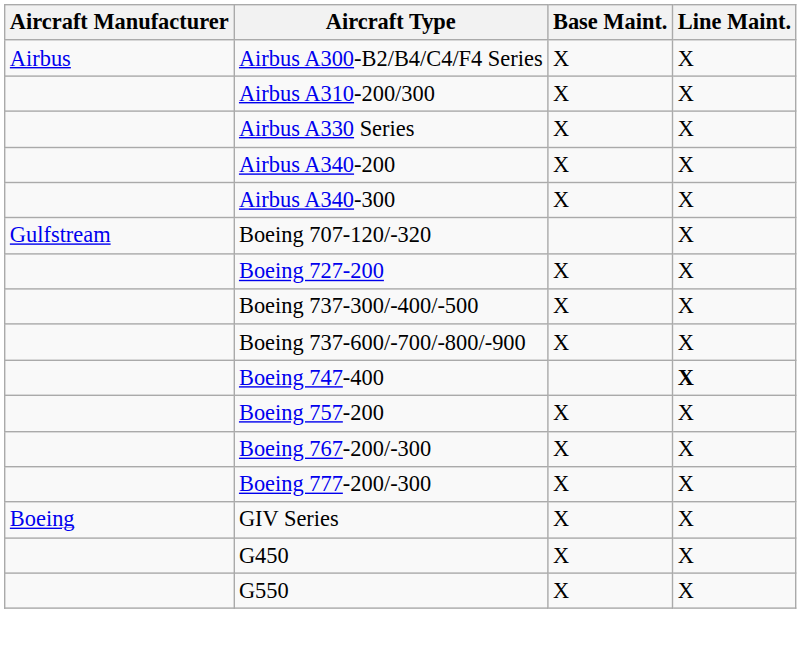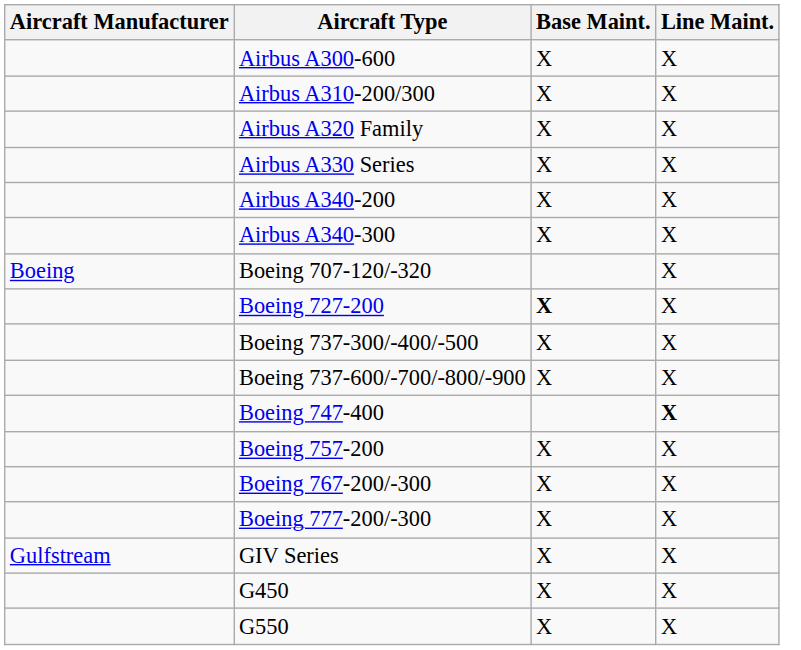 <table class="wikitable">
 <tr>
 <th>Aircraft Manufacturer</th>
 <th>Aircraft Type</th>
 <th>Base Maint.</th>
 <th>Line Maint.</th>
 </tr>
 <tr>
-<td><a href='#'>Airbus</a></td>
-<td><a href='#'>Airbus A300</a>-B2/B4/C4/F4 Series</td>
+<td></td>
+<td><a href='#'>Airbus A300</a>-600</td>
 <td>X</td>
 <td>X</td>
 </tr>
 <tr>
 <td></td>
 <td><a href='#'>Airbus A310</a>-200/300</td>
+<td>X</td>
+<td>X</td>
+</tr>
+<tr>
+<td></td>
+<td><a href='#'>Airbus A320</a> Family</td>
 <td>X</td>
 <td>X</td>
 </tr>
 <tr>
 <td></td>
 <td><a href='#'>Airbus A330</a> Series</td>
 <td>X</td>
 <td>X</td>
 </tr>
 <tr>
 <td></td>
 <td><a href='#'>Airbus A340</a>-200</td>
 <td>X</td>
 <td>X</td>
 </tr>
 <tr>
 <td></td>
 <td><a href='#'>Airbus A340</a>-300</td>
 <td>X</td>
 <td>X</td>
 </tr>
 <tr>
-<td><a href='#'>Gulfstream</a></td>
+<td><a href='#'>Boeing</a></td>
 <td>Boeing 707-120/-320</td>
 <td></td>
 <td>X</td>
 </tr>
 <tr>
 <td></td>
 <td><a href='#'>Boeing 727-200</a></td>
-<td>X</td>
+<td><strong>X</strong></td>
 <td>X</td>
 </tr>
 <tr>
 <td></td>
 <td>Boeing 737-300/-400/-500</td>
 <td>X</td>
 <td>X</td>
 </tr>
 <tr>
 <td></td>
 <td>Boeing 737-600/-700/-800/-900</td>
 <td>X</td>
 <td>X</td>
 </tr>
 <tr>
 <td></td>
 <td><a href='#'>Boeing 747</a>-400</td>
 <td></td>
 <td><strong>X</strong></td>
 </tr>
 <tr>
 <td></td>
 <td><a href='#'>Boeing 757</a>-200</td>
 <td>X</td>
 <td>X</td>
 </tr>
 <tr>
 <td></td>
 <td><a href='#'>Boeing 767</a>-200/-300</td>
 <td>X</td>
 <td>X</td>
 </tr>
 <tr>
 <td></td>
 <td><a href='#'>Boeing 777</a>-200/-300</td>
 <td>X</td>
 <td>X</td>
 </tr>
 <tr>
-<td><a href='#'>Boeing</a></td>
+<td><a href='#'>Gulfstream</a></td>
 <td>GIV Series</td>
 <td>X</td>
 <td>X</td>
 </tr>
 <tr>
 <td></td>
 <td>G450</td>
 <td>X</td>
 <td>X</td>
 </tr>
 <tr>
 <td></td>
 <td>G550</td>
 <td>X</td>
 <td>X</td>
 </tr>
 </table>
